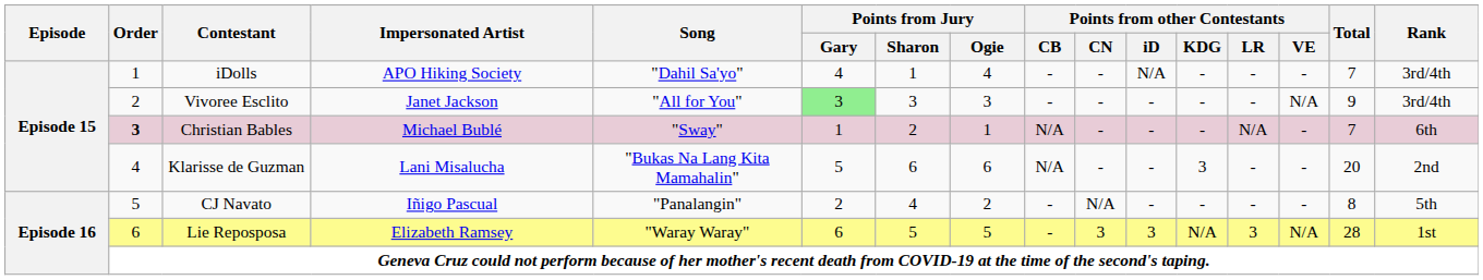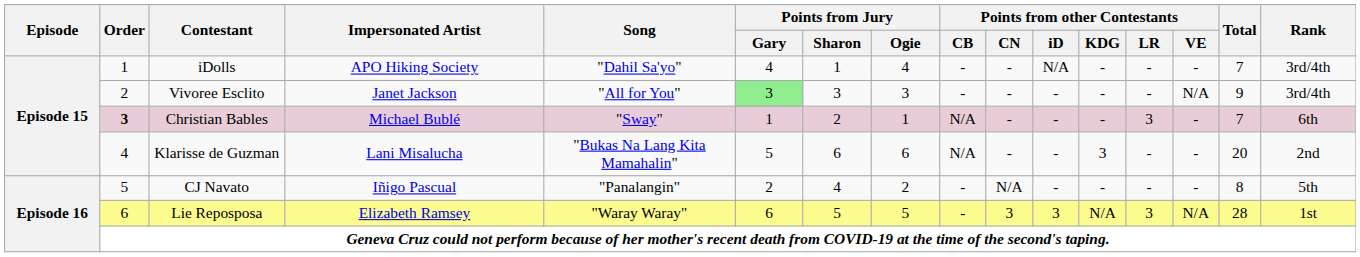 <table class="wikitable" style="text-align:center; line-height:17px; width:100%; font-size:90%;">
 <tr>
 <th rowspan="2" style="width:07%;">Episode</th>
 <th rowspan="2" style="width:03%;">Order</th>
 <th rowspan="2" style="width:10%;">Contestant</th>
 <th rowspan="2" style="width:19%;">Impersonated Artist</th>
 <th rowspan="2" style="width:14%;">Song</th>
 <th colspan="3" style="width:15%;">Points from Jury</th>
 <th colspan="6" style="width:24%;">Points from other Contestants</th>
 <th rowspan="2" style="width:03%;">Total</th>
 <th rowspan="2" style="width:07%;">Rank</th>
 </tr>
 <tr>
 <th style="width:05%;">Gary</th>
 <th style="width:05%;">Sharon</th>
 <th style="width:05%;">Ogie</th>
 <th style="width:03.42%;">CB</th>
 <th style="width:03.42%;">CN</th>
 <th style="width:03.42%;">iD</th>
 <th style="width:03.42%;">KDG</th>
 <th style="width:03.42%;">LR</th>
 <th style="width:03.42%;">VE</th>
 </tr>
 <tr>
 <th rowspan="4"><strong>Episode 15</strong><br><small></small></th>
 <td>1</td>
 <td>iDolls</td>
 <td><a href='#'>APO Hiking Society</a></td>
 <td>"<a href='#'>Dahil Sa'yo</a>"</td>
 <td>4</td>
 <td>1</td>
 <td>4</td>
 <td>-</td>
 <td>-</td>
 <td>N/A</td>
 <td>-</td>
 <td>-</td>
 <td>-</td>
 <td>7</td>
 <td>3rd/4th</td>
 </tr>
 <tr>
 <td>2</td>
 <td>Vivoree Esclito</td>
 <td><a href='#'>Janet Jackson</a></td>
 <td>"<a href='#'>All for You</a>"</td>
 <td style="background: lightgreen;">3</td>
 <td>3</td>
 <td>3</td>
 <td>-</td>
 <td>-</td>
 <td>-</td>
 <td>-</td>
 <td>-</td>
 <td>N/A</td>
 <td>9</td>
 <td>3rd/4th</td>
 </tr>
 <tr bgcolor="e8ccd7"|>
 <td><strong>3</strong></td>
 <td>Christian Bables</td>
 <td><a href='#'>Michael Bublé</a></td>
 <td>"<a href='#'>Sway</a>"</td>
 <td>1</td>
 <td>2</td>
 <td>1</td>
 <td>N/A</td>
 <td>-</td>
 <td>-</td>
 <td>-</td>
-<td>N/A</td>
+<td>3</td>
 <td>-</td>
 <td>7</td>
 <td>6th</td>
 </tr>
 <tr>
 <td>4</td>
 <td>Klarisse de Guzman</td>
 <td><a href='#'>Lani Misalucha</a></td>
 <td>"<a href='#'>Bukas Na Lang Kita Mamahalin</a>"</td>
 <td>5</td>
 <td>6</td>
 <td>6</td>
 <td>N/A</td>
 <td>-</td>
 <td>-</td>
 <td>3</td>
 <td>-</td>
 <td>-</td>
 <td>20</td>
 <td>2nd</td>
 </tr>
 <tr>
 <th rowspan="3"><strong>Episode 16</strong><br><small></small></th>
 <td>5</td>
 <td>CJ Navato</td>
 <td><a href='#'>Iñigo Pascual</a></td>
 <td>"Panalangin"</td>
 <td>2</td>
 <td>4</td>
 <td>2</td>
 <td>-</td>
 <td>N/A</td>
 <td>-</td>
 <td>-</td>
 <td>-</td>
 <td>-</td>
 <td>8</td>
 <td>5th</td>
 </tr>
 <tr bgcolor="fdfc8f"|>
 <td>6</td>
 <td>Lie Reposposa</td>
 <td><a href='#'>Elizabeth Ramsey</a></td>
 <td>"Waray Waray"</td>
 <td>6</td>
 <td>5</td>
 <td>5</td>
 <td>-</td>
 <td>3</td>
 <td>3</td>
 <td>N/A</td>
 <td>3</td>
 <td>N/A</td>
 <td>28</td>
 <td>1st</td>
 </tr>
 <tr>
 <td style="background:white" colspan="16"><strong><em>Geneva Cruz<strong> could not perform because of her mother's recent death from COVID-19 at the time of the second's taping<em>.</td>
 </tr>
 </table>
